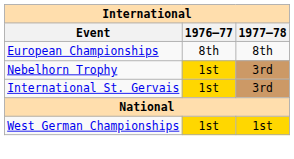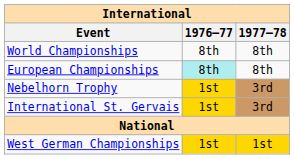 <table class="wikitable" style="text-align:center">
 <tr>
 <th style="background-color: #ffdead; " colspan=3 align=center>International</th>
 </tr>
 <tr>
 <th>Event</th>
 <th>1976–77</th>
 <th>1977–78</th>
 </tr>
 <tr>
+<td align=left><a href='#'>World Championships</a></td>
+<td>8th</td>
+<td>8th</td>
+</tr>
+<tr>
 <td align=left><a href='#'>European Championships</a></td>
-<td>8th</td>
+<td style="background: paleturquoise;">8th</td>
 <td>8th</td>
 </tr>
 <tr>
 <td align=left><a href='#'>Nebelhorn Trophy</a></td>
 <td bgcolor=gold>1st</td>
 <td bgcolor=cc9966>3rd</td>
 </tr>
 <tr>
 <td align=left><a href='#'>International St. Gervais</a></td>
 <td bgcolor=gold>1st</td>
 <td bgcolor=cc9966>3rd</td>
 </tr>
 <tr>
 <th style="background-color: #ffdead; " colspan=3 align=center>National</th>
 </tr>
 <tr>
 <td align=left><a href='#'>West German Championships</a></td>
 <td bgcolor=gold>1st</td>
 <td bgcolor=gold>1st</td>
 </tr>
 </table>
